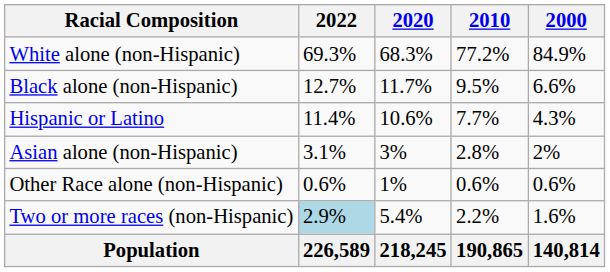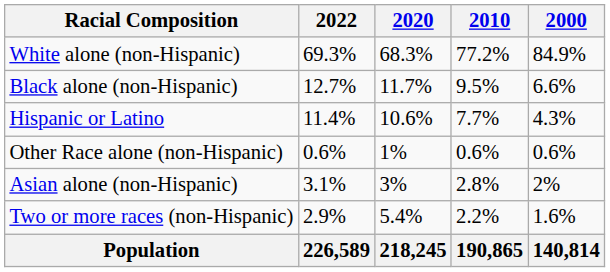 <table class="wikitable sortable">
 <tr>
 <th>Racial Composition</th>
 <th>2022</th>
 <th><a href='#'>2020</a></th>
 <th><a href='#'>2010</a></th>
 <th><a href='#'>2000</a></th>
 </tr>
 <tr>
 <td><a href='#'>White</a> alone (non-Hispanic)</td>
 <td>69.3%</td>
 <td>68.3%</td>
 <td>77.2%</td>
 <td>84.9%</td>
 </tr>
 <tr>
 <td><a href='#'>Black</a> alone (non-Hispanic)</td>
 <td>12.7%</td>
 <td>11.7%</td>
 <td>9.5%</td>
 <td>6.6%</td>
 </tr>
 <tr>
 <td><a href='#'>Hispanic or Latino</a></td>
 <td>11.4%</td>
 <td>10.6%</td>
 <td>7.7%</td>
 <td>4.3%</td>
 </tr>
 <tr>
+<td>Other Race alone (non-Hispanic)</td>
+<td>0.6%</td>
+<td>1%</td>
+<td>0.6%</td>
+<td>0.6%</td>
+</tr>
+<tr>
 <td><a href='#'>Asian</a> alone (non-Hispanic)</td>
 <td>3.1%</td>
 <td>3%</td>
 <td>2.8%</td>
 <td>2%</td>
 </tr>
 <tr>
-<td>Other Race alone (non-Hispanic)</td>
-<td>0.6%</td>
-<td>1%</td>
-<td>0.6%</td>
-<td>0.6%</td>
-</tr>
-<tr>
 <td><a href='#'>Two or more races</a> (non-Hispanic)</td>
-<td style="background: lightblue;">2.9%</td>
+<td>2.9%</td>
 <td>5.4%</td>
 <td>2.2%</td>
 <td>1.6%</td>
 </tr>
 <tr>
 <th><strong>Population</strong></th>
 <th>226,589</th>
 <th><strong>218,245</strong></th>
 <th><strong>190,865</strong></th>
 <th><strong>140,814</strong></th>
 </tr>
 </table>
